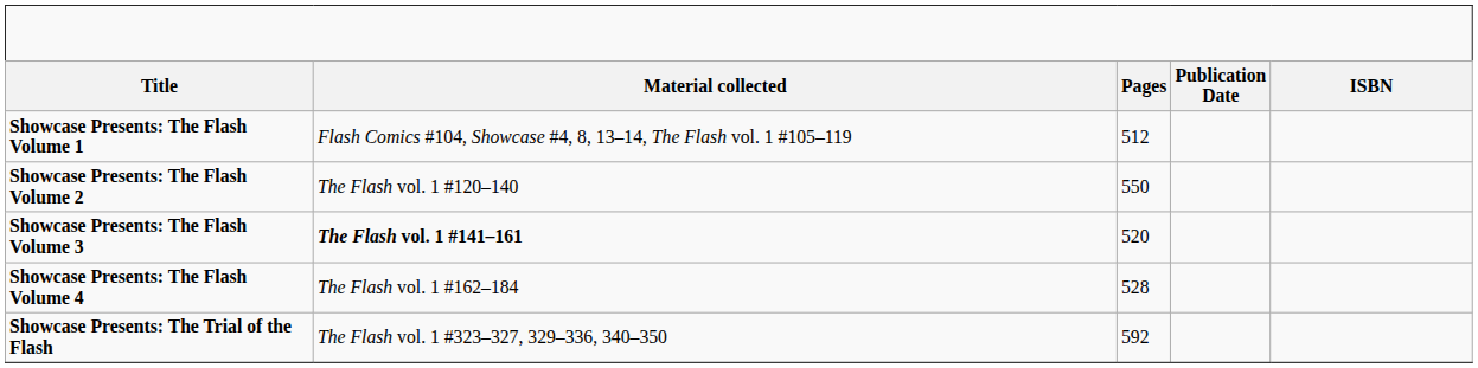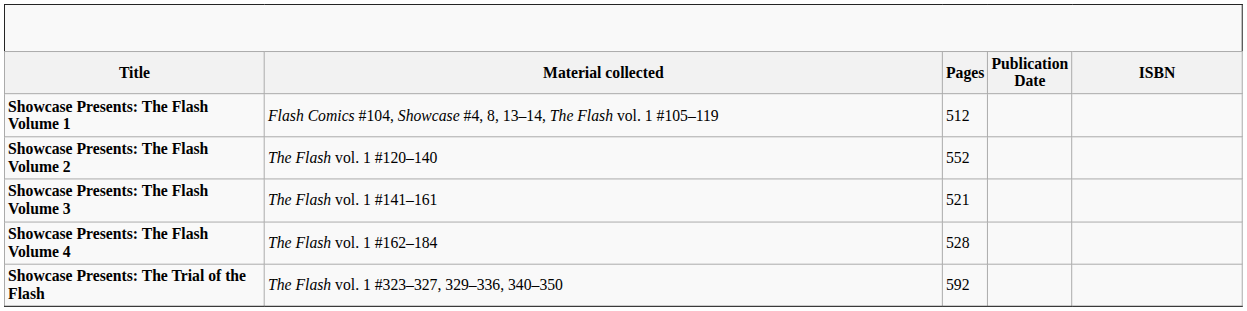 <table width="100%" class="wikitable sortable" style="padding:0px 0px 0px 25px; border:1px solid #212121;">
 <tr style="height: 3em;">
 </tr>
 <tr>
 <th ! width="21%">Title</th>
 <th>Material collected</th>
 <th class="unsortable" width="1%">Pages</th>
 <th width="1%">Publication Date</th>
 <th width="13.77%">ISBN</th>
 </tr>
 <tr>
 <td><strong>Showcase Presents: The Flash Volume 1</strong></td>
 <td><em>Flash Comics</em> #104, <em>Showcase</em> #4, 8, 13–14, <em>The Flash</em> vol. 1 #105–119</td>
 <td>512</td>
 <td></td>
 <td align="right"></td>
 </tr>
 <tr>
 <td><strong>Showcase Presents: The Flash Volume 2</strong></td>
 <td><em>The Flash</em> vol. 1 #120–140</td>
-<td>550</td>
+<td>552</td>
 <td></td>
 <td align="right"></td>
 </tr>
 <tr>
 <td><strong>Showcase Presents: The Flash Volume 3</strong></td>
-<td><strong><em>The Flash</em> vol. 1 #141–161</strong></td>
-<td>520</td>
+<td><em>The Flash</em> vol. 1 #141–161</td>
+<td>521</td>
 <td></td>
 <td align="right"></td>
 </tr>
 <tr>
 <td><strong>Showcase Presents: The Flash Volume 4</strong></td>
 <td><em>The Flash</em> vol. 1 #162–184</td>
 <td>528</td>
 <td></td>
 <td align="right"></td>
 </tr>
 <tr>
 <td><strong>Showcase Presents: The Trial of the Flash</strong></td>
 <td><em>The Flash</em> vol. 1 #323–327, 329–336, 340–350</td>
 <td>592</td>
 <td></td>
 <td align="right"></td>
 </tr>
 <tr>
 </tr>
 </table>
